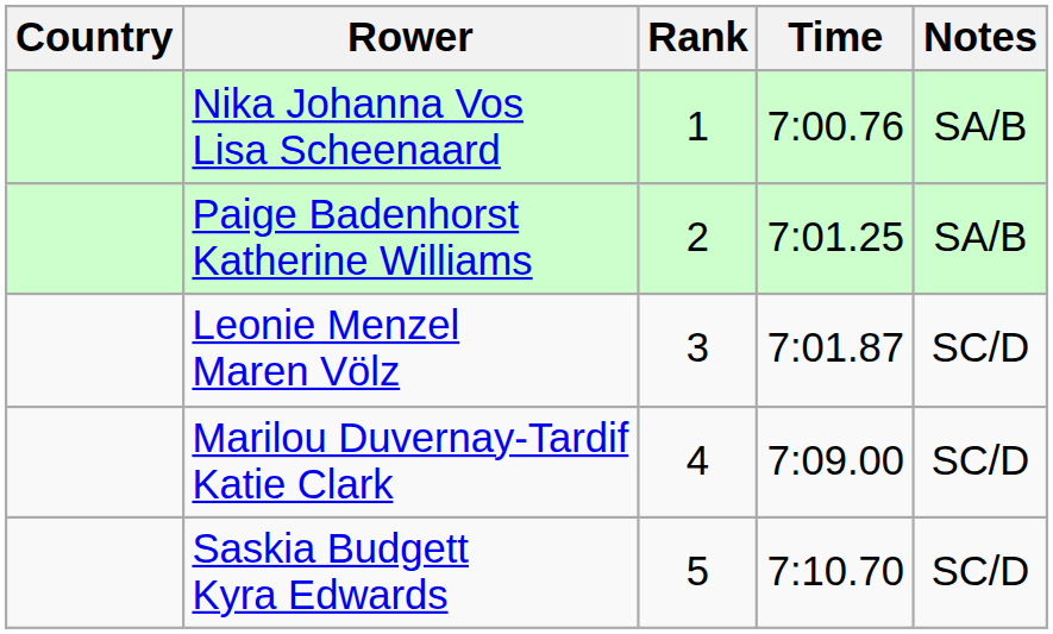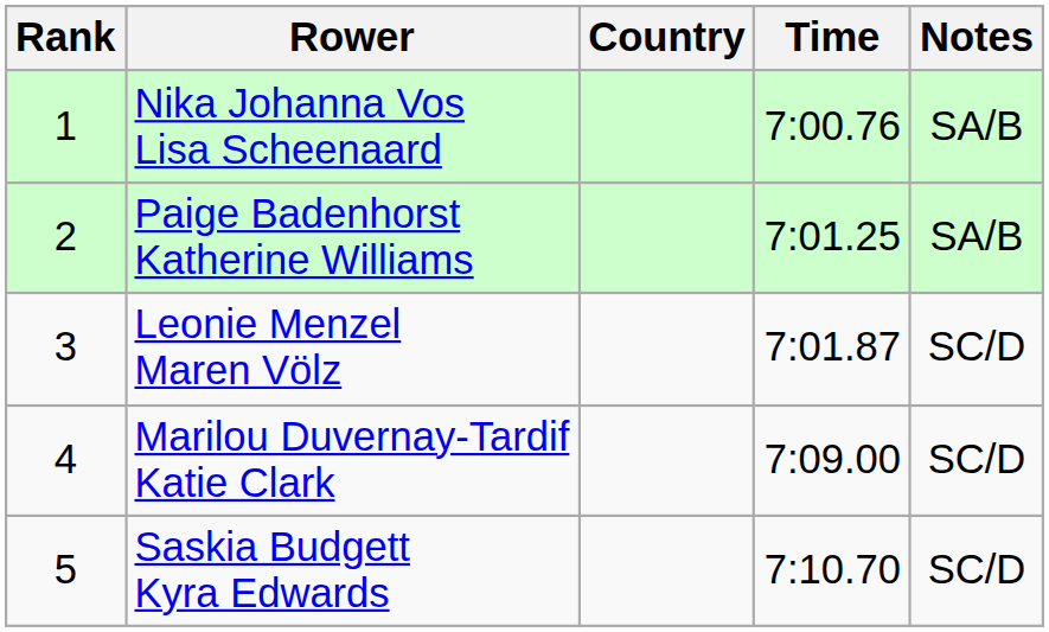 <table class="wikitable" style="text-align:center">
 <tr>
+<th>Rank</th>
+<th>Rower</th>
 <th>Country</th>
-<th>Rower</th>
-<th>Rank</th>
 <th>Time</th>
 <th>Notes</th>
 </tr>
 <tr bgcolor=ccffcc>
+<td>1</td>
+<td align="left"><a href='#'>Nika Johanna Vos</a><br><a href='#'>Lisa Scheenaard</a></td>
 <td align="left"></td>
-<td align="left"><a href='#'>Nika Johanna Vos</a><br><a href='#'>Lisa Scheenaard</a></td>
-<td>1</td>
 <td>7:00.76</td>
 <td>SA/B</td>
 </tr>
 <tr bgcolor=ccffcc>
+<td>2</td>
+<td align="left"><a href='#'>Paige Badenhorst</a><br><a href='#'>Katherine Williams</a></td>
 <td align="left"></td>
-<td align="left"><a href='#'>Paige Badenhorst</a><br><a href='#'>Katherine Williams</a></td>
-<td>2</td>
 <td>7:01.25</td>
 <td>SA/B</td>
 </tr>
 <tr>
+<td>3</td>
+<td align="left"><a href='#'>Leonie Menzel</a><br><a href='#'>Maren Völz</a></td>
 <td align="left"></td>
-<td align="left"><a href='#'>Leonie Menzel</a><br><a href='#'>Maren Völz</a></td>
-<td>3</td>
 <td>7:01.87</td>
 <td>SC/D</td>
 </tr>
 <tr>
+<td>4</td>
+<td align="left"><a href='#'>Marilou Duvernay-Tardif</a><br><a href='#'>Katie Clark</a></td>
 <td align="left"></td>
-<td align="left"><a href='#'>Marilou Duvernay-Tardif</a><br><a href='#'>Katie Clark</a></td>
-<td>4</td>
 <td>7:09.00</td>
 <td>SC/D</td>
 </tr>
 <tr>
+<td>5</td>
+<td align="left"><a href='#'>Saskia Budgett</a><br><a href='#'>Kyra Edwards</a></td>
 <td align="left"></td>
-<td align="left"><a href='#'>Saskia Budgett</a><br><a href='#'>Kyra Edwards</a></td>
-<td>5</td>
 <td>7:10.70</td>
 <td>SC/D</td>
 </tr>
 </table>
